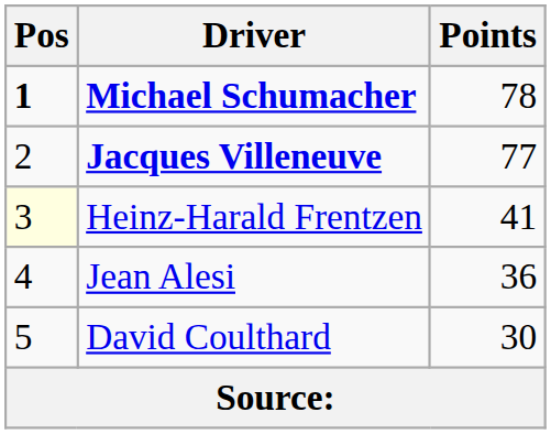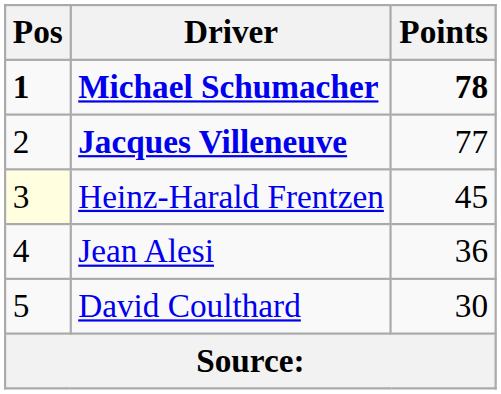 <table class="wikitable" style="font-size: 95%;">
 <tr>
 <th>Pos</th>
 <th>Driver</th>
 <th>Points</th>
 </tr>
 <tr>
 <td><strong>1</strong></td>
 <td> <strong><a href='#'>Michael Schumacher</a></strong></td>
-<td align="right">78</td>
+<td align="right"><strong>78</strong></td>
 </tr>
 <tr>
 <td>2</td>
 <td> <strong><a href='#'>Jacques Villeneuve</a></strong></td>
 <td align="right">77</td>
 </tr>
 <tr>
 <td style="background: lightyellow;">3</td>
 <td> <a href='#'>Heinz-Harald Frentzen</a></td>
-<td align="right">41</td>
+<td align="right">45</td>
 </tr>
 <tr>
 <td>4</td>
 <td> <a href='#'>Jean Alesi</a></td>
 <td align="right">36</td>
 </tr>
 <tr>
 <td>5</td>
 <td> <a href='#'>David Coulthard</a></td>
 <td align="right">30</td>
 </tr>
 <tr>
 <th colspan=4>Source: </th>
 </tr>
 </table>
